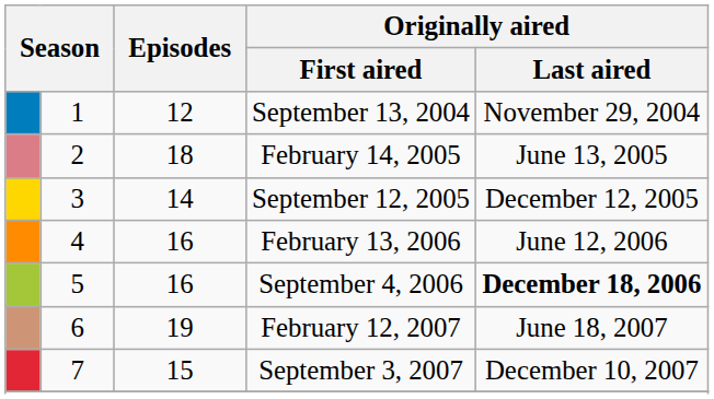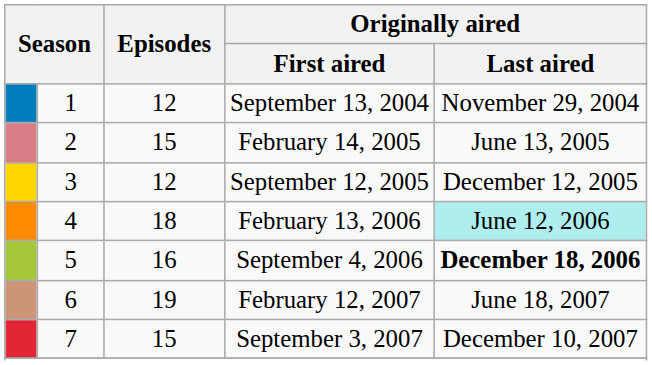 <table class="wikitable" style="text-align: center;">
 <tr>
 <th style="padding: 0 8px;" colspan="2" rowspan="2">Season</th>
 <th style="padding: 0 8px;" rowspan="2">Episodes</th>
 <th colspan="2">Originally aired</th>
 </tr>
 <tr>
 <th>First aired</th>
 <th style="padding: 0 8px;">Last aired</th>
 </tr>
 <tr>
 <td style="background: #007dbd;"></td>
 <td>1</td>
 <td style="padding: 0 8px;">12</td>
 <td>September 13, 2004</td>
 <td>November 29, 2004</td>
 </tr>
 <tr>
 <td style="background: #db7d86;"></td>
 <td>2</td>
-<td>18</td>
+<td>15</td>
 <td>February 14, 2005</td>
 <td>June 13, 2005</td>
 </tr>
 <tr>
 <td style="background: #ffd700;"></td>
 <td>3</td>
-<td>14</td>
+<td>12</td>
 <td>September 12, 2005</td>
 <td>December 12, 2005</td>
 </tr>
 <tr>
 <td style="background: #ff8c00;"></td>
 <td>4</td>
-<td>16</td>
+<td>18</td>
 <td>February 13, 2006</td>
-<td>June 12, 2006</td>
+<td style="background: paleturquoise;">June 12, 2006</td>
 </tr>
 <tr>
 <td style="background: #A4C639;"></td>
 <td>5</td>
 <td>16</td>
 <td>September 4, 2006</td>
 <td><strong>December 18, 2006</strong></td>
 </tr>
 <tr>
 <td style="background: #CD9575;"></td>
 <td>6</td>
 <td>19</td>
 <td>February 12, 2007</td>
 <td>June 18, 2007</td>
 </tr>
 <tr>
 <td style="background: #E32636;"></td>
 <td>7</td>
 <td>15</td>
 <td>September 3, 2007</td>
 <td>December 10, 2007</td>
 </tr>
 <tr>
 </tr>
 <tr>
 </tr>
 </table>
